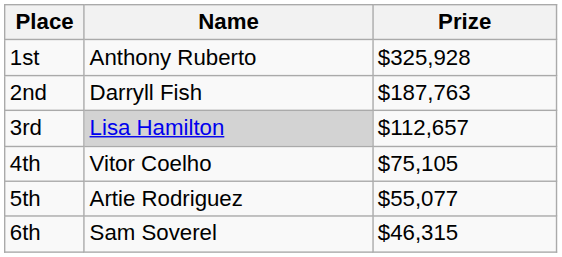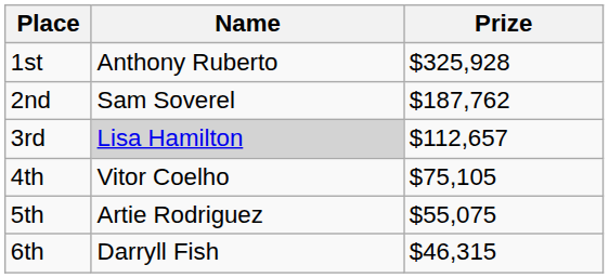 <table class="wikitable">
 <tr>
 <th style="width:50px;">Place</th>
 <th style="width:200px;">Name</th>
 <th style="width:125px;">Prize</th>
 </tr>
 <tr>
 <td>1st</td>
 <td> Anthony Ruberto</td>
 <td>$325,928</td>
 </tr>
 <tr>
 <td>2nd</td>
-<td> Darryll Fish</td>
-<td>$187,763</td>
+<td> Sam Soverel</td>
+<td>$187,762</td>
 </tr>
 <tr>
 <td>3rd</td>
 <td style="background: lightgrey;"> <a href='#'>Lisa Hamilton</a></td>
 <td>$112,657</td>
 </tr>
 <tr>
 <td>4th</td>
 <td> Vitor Coelho</td>
 <td>$75,105</td>
 </tr>
 <tr>
 <td>5th</td>
 <td> Artie Rodriguez</td>
-<td>$55,077</td>
+<td>$55,075</td>
 </tr>
 <tr>
 <td>6th</td>
-<td> Sam Soverel</td>
+<td> Darryll Fish</td>
 <td>$46,315</td>
 </tr>
 </table>
